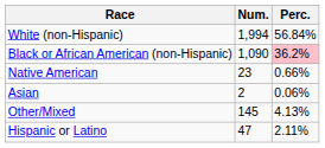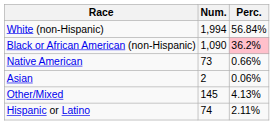 <table class="wikitable">
 <tr>
 <th>Race</th>
 <th>Num.</th>
 <th>Perc.</th>
 </tr>
 <tr>
 <td><a href='#'>White</a> (non-Hispanic)</td>
 <td>1,994</td>
 <td>56.84%</td>
 </tr>
 <tr>
 <td><a href='#'>Black or African American</a> (non-Hispanic)</td>
 <td>1,090</td>
 <td style="background: pink;">36.2%</td>
 </tr>
 <tr>
 <td><a href='#'>Native American</a></td>
-<td>23</td>
+<td>73</td>
 <td>0.66%</td>
 </tr>
 <tr>
 <td><a href='#'>Asian</a></td>
 <td>2</td>
 <td>0.06%</td>
 </tr>
 <tr>
 <td><a href='#'>Other/Mixed</a></td>
 <td>145</td>
 <td>4.13%</td>
 </tr>
 <tr>
 <td><a href='#'>Hispanic</a> or <a href='#'>Latino</a></td>
-<td>47</td>
+<td>74</td>
 <td>2.11%</td>
 </tr>
 </table>
